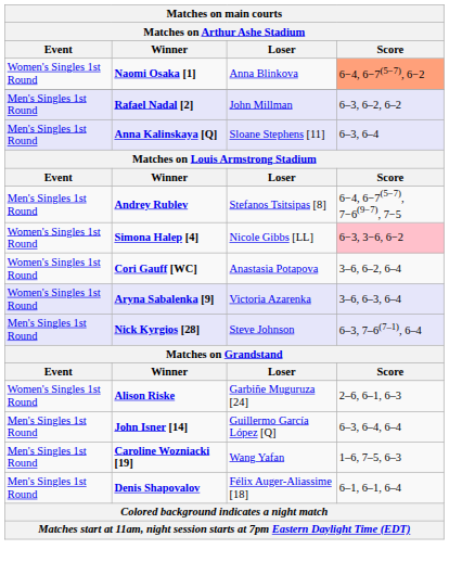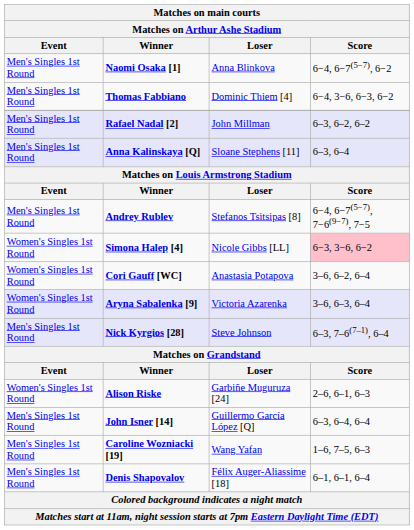 <table class="wikitable" style="margin:auto;">
 <tr>
 <th colspan="4" style="white-space:nowrap;">Matches on main courts</th>
 </tr>
 <tr>
 <th colspan="4"><strong>Matches on <a href='#'>Arthur Ashe Stadium</a></strong></th>
 </tr>
 <tr>
 <th width=250>Event</th>
 <th width=250>Winner</th>
 <th width=250>Loser</th>
 <th width=250>Score</th>
 </tr>
 <tr>
-<td><a href='#'>Women's Singles 1st Round</a></td>
+<td><a href='#'>Men's Singles 1st Round</a></td>
 <td> <strong><a href='#'>Naomi Osaka</a> [1]</strong></td>
 <td> <a href='#'>Anna Blinkova</a></td>
-<td style="background: lightsalmon;">6−4, 6−7<sup>(5−7)</sup>, 6−2</td>
+<td>6−4, 6−7<sup>(5−7)</sup>, 6−2</td>
+</tr>
+<tr>
+<td><a href='#'>Men's Singles 1st Round</a></td>
+<td> <strong><a href='#'>Thomas Fabbiano</a></strong></td>
+<td> <a href='#'>Dominic Thiem</a> [4]</td>
+<td>6−4, 3−6, 6−3, 6−2</td>
 </tr>
 <tr>
 </tr>
 <tr bgcolor="lavender">
 <td><a href='#'>Men's Singles 1st Round</a></td>
 <td> <strong><a href='#'>Rafael Nadal</a> [2]</strong></td>
 <td> <a href='#'>John Millman</a></td>
 <td>6–3, 6–2, 6–2</td>
 </tr>
 <tr bgcolor=lavender>
 <td><a href='#'>Men's Singles 1st Round</a></td>
 <td> <strong><a href='#'>Anna Kalinskaya</a> [Q]</strong></td>
 <td> <a href='#'>Sloane Stephens</a> [11]</td>
 <td>6–3, 6–4</td>
 </tr>
 <tr>
 <th colspan="4"><strong>Matches on <a href='#'>Louis Armstrong Stadium</a></strong></th>
 </tr>
 <tr>
 <th width=250>Event</th>
 <th width=250>Winner</th>
 <th width=250>Loser</th>
 <th width=250>Score</th>
 </tr>
 <tr>
 <td><a href='#'>Men's Singles 1st Round</a></td>
 <td> <strong><a href='#'>Andrey Rublev</a></strong></td>
 <td> <a href='#'>Stefanos Tsitsipas</a> [8]</td>
 <td>6−4, 6−7<sup>(5−7)</sup>, 7−6<sup>(9−7)</sup>, 7−5</td>
 </tr>
 <tr>
 <td><a href='#'>Women's Singles 1st Round</a></td>
 <td> <strong><a href='#'>Simona Halep</a> [4]</strong></td>
 <td> <a href='#'>Nicole Gibbs</a> [LL]</td>
 <td style="background: pink;">6−3, 3−6, 6−2</td>
 </tr>
 <tr>
 <td><a href='#'>Women's Singles 1st Round</a></td>
 <td> <strong><a href='#'>Cori Gauff</a> [WC]</strong></td>
 <td> <a href='#'>Anastasia Potapova</a></td>
 <td>3–6, 6–2, 6–4</td>
 </tr>
 <tr bgcolor="lavender">
 <td><a href='#'>Women's Singles 1st Round</a></td>
 <td> <strong><a href='#'>Aryna Sabalenka</a> [9]</strong></td>
 <td> <a href='#'>Victoria Azarenka</a></td>
 <td>3–6, 6–3, 6–4</td>
 </tr>
 <tr bgcolor="lavender">
 <td><a href='#'>Men's Singles 1st Round</a></td>
 <td> <strong><a href='#'>Nick Kyrgios</a> [28]</strong></td>
 <td> <a href='#'>Steve Johnson</a></td>
 <td>6–3, 7–6<sup>(7–1)</sup>, 6–4</td>
 </tr>
 <tr>
 <th colspan="4"><strong>Matches on <a href='#'>Grandstand</a></strong></th>
 </tr>
 <tr>
 <th width=250>Event</th>
 <th width=250>Winner</th>
 <th width=250>Loser</th>
 <th width=250>Score</th>
 </tr>
 <tr>
 <td><a href='#'>Women's Singles 1st Round</a></td>
 <td> <strong><a href='#'>Alison Riske</a></strong></td>
 <td> <a href='#'>Garbiñe Muguruza</a> [24]</td>
 <td>2–6, 6–1, 6–3</td>
 </tr>
 <tr>
 <td><a href='#'>Men's Singles 1st Round</a></td>
 <td> <strong><a href='#'>John Isner</a> [14]</strong></td>
 <td> <a href='#'>Guillermo García López</a> [Q]</td>
 <td>6–3, 6–4, 6–4</td>
 </tr>
 <tr>
 <td><a href='#'>Men's Singles 1st Round</a></td>
 <td> <strong><a href='#'>Caroline Wozniacki</a> [19]</strong></td>
 <td> <a href='#'>Wang Yafan</a></td>
 <td>1–6, 7–5, 6–3</td>
 </tr>
 <tr>
 <td><a href='#'>Men's  Singles 1st Round</a></td>
 <td> <strong><a href='#'>Denis Shapovalov</a></strong></td>
 <td> <a href='#'>Félix Auger-Aliassime</a> [18]</td>
 <td>6–1, 6–1, 6–4</td>
 </tr>
 <tr>
 <th colspan=4><em>Colored background indicates a night match</em></th>
 </tr>
 <tr>
 <th colspan=4><em>Matches start at 11am, night session starts at 7pm <a href='#'>Eastern Daylight Time (EDT)</a></em></th>
 </tr>
 </table>
